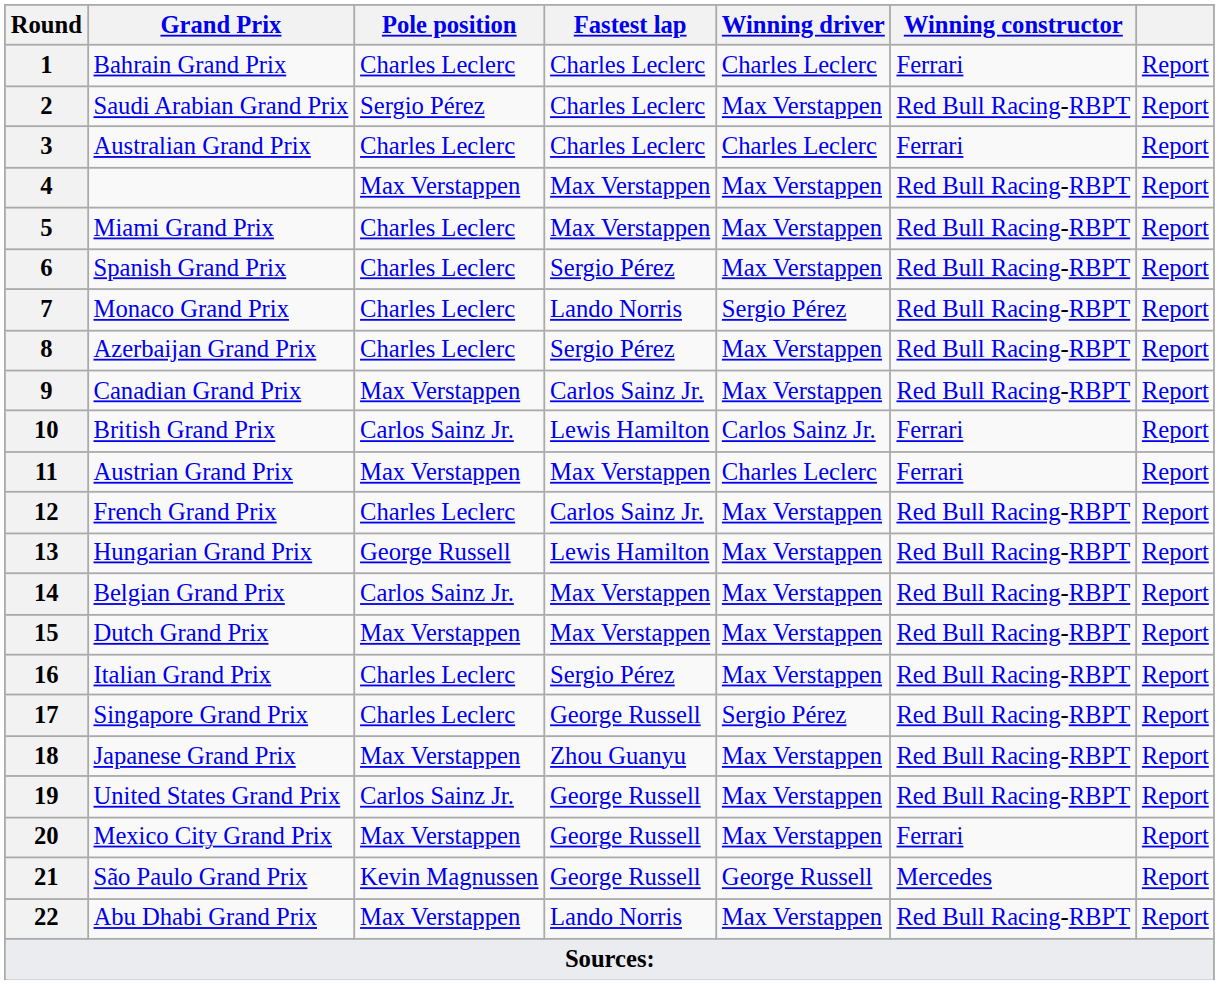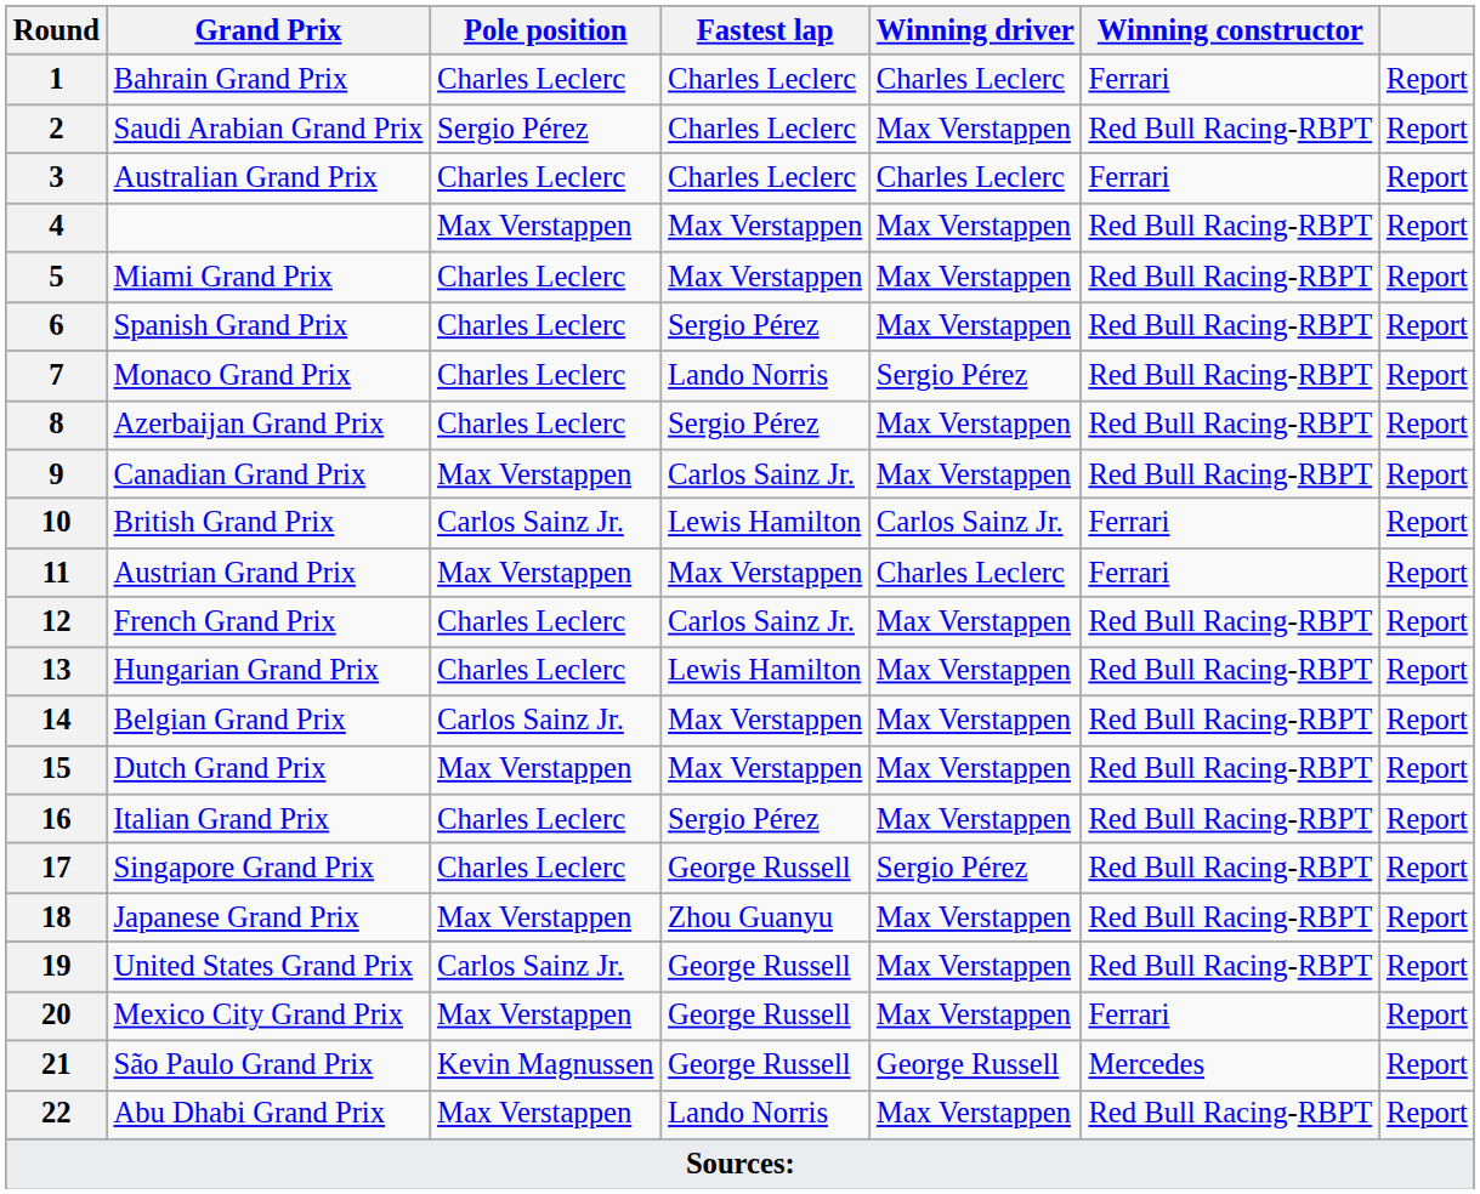 <table class="wikitable sortable" style="font-size: 85%;">
 <tr>
 <th>Round</th>
 <th><a href='#'>Grand Prix</a></th>
 <th nowrap><a href='#'>Pole position</a></th>
 <th nowrap><a href='#'>Fastest lap</a></th>
 <th nowrap><a href='#'>Winning driver</a></th>
 <th nowrap><a href='#'>Winning constructor</a></th>
 <th class="unsortable"></th>
 </tr>
 <tr>
 <th>1</th>
 <td><a href='#'>Bahrain Grand Prix</a></td>
 <td data-sort-value="LEC" nowrap> <a href='#'>Charles Leclerc</a></td>
 <td data-sort-value="LEC" nowrap> <a href='#'>Charles Leclerc</a></td>
 <td data-sort-value="LEC" nowrap> <a href='#'>Charles Leclerc</a></td>
 <td data-sort-value="FER"> <a href='#'>Ferrari</a></td>
 <td style="text-align:center"><a href='#'>Report</a></td>
 </tr>
 <tr>
 <th>2</th>
 <td><a href='#'>Saudi Arabian Grand Prix</a></td>
 <td data-sort-value="PER" nowrap> <a href='#'>Sergio Pérez</a></td>
 <td data-sort-value="LEC" nowrap> <a href='#'>Charles Leclerc</a></td>
 <td data-sort-value="VER" nowrap> <a href='#'>Max Verstappen</a></td>
 <td data-sort-value="RED" nowrap> <a href='#'>Red Bull Racing</a>-<a href='#'>RBPT</a></td>
 <td style="text-align:center"><a href='#'>Report</a></td>
 </tr>
 <tr>
 <th>3</th>
 <td><a href='#'>Australian Grand Prix</a></td>
 <td data-sort-value="LEC" nowrap> <a href='#'>Charles Leclerc</a></td>
 <td data-sort-value="LEC" nowrap> <a href='#'>Charles Leclerc</a></td>
 <td data-sort-value="LEC" nowrap> <a href='#'>Charles Leclerc</a></td>
 <td data-sort-value="FER"> <a href='#'>Ferrari</a></td>
 <td style="text-align:center"><a href='#'>Report</a></td>
 </tr>
 <tr>
 <th>4</th>
 <td></td>
 <td data-sort-value="VER" nowrap> <a href='#'>Max Verstappen</a></td>
 <td data-sort-value="VER" nowrap> <a href='#'>Max Verstappen</a></td>
 <td data-sort-value="VER" nowrap> <a href='#'>Max Verstappen</a></td>
 <td data-sort-value="RED" nowrap> <a href='#'>Red Bull Racing</a>-<a href='#'>RBPT</a></td>
 <td style="text-align:center"><a href='#'>Report</a></td>
 </tr>
 <tr>
 <th>5</th>
 <td><a href='#'>Miami Grand Prix</a></td>
 <td data-sort-value="LEC" nowrap> <a href='#'>Charles Leclerc</a></td>
 <td data-sort-value="VER" nowrap> <a href='#'>Max Verstappen</a></td>
 <td data-sort-value="VER" nowrap> <a href='#'>Max Verstappen</a></td>
 <td data-sort-value="RED" nowrap> <a href='#'>Red Bull Racing</a>-<a href='#'>RBPT</a></td>
 <td style="text-align:center"><a href='#'>Report</a></td>
 </tr>
 <tr>
 <th>6</th>
 <td><a href='#'>Spanish Grand Prix</a></td>
 <td data-sort-value="LEC" nowrap> <a href='#'>Charles Leclerc</a></td>
 <td data-sort-value="PER" nowrap> <a href='#'>Sergio Pérez</a></td>
 <td data-sort-value="VER" nowrap> <a href='#'>Max Verstappen</a></td>
 <td data-sort-value="RED" nowrap> <a href='#'>Red Bull Racing</a>-<a href='#'>RBPT</a></td>
 <td style="text-align:center"><a href='#'>Report</a></td>
 </tr>
 <tr>
 <th>7</th>
 <td><a href='#'>Monaco Grand Prix</a></td>
 <td data-sort-value="LEC" nowrap> <a href='#'>Charles Leclerc</a></td>
 <td data-sort-value="NOR" nowrap> <a href='#'>Lando Norris</a></td>
 <td data-sort-value="PER" nowrap> <a href='#'>Sergio Pérez</a></td>
 <td data-sort-value="RED" nowrap> <a href='#'>Red Bull Racing</a>-<a href='#'>RBPT</a></td>
 <td style="text-align:center"><a href='#'>Report</a></td>
 </tr>
 <tr>
 <th>8</th>
 <td><a href='#'>Azerbaijan Grand Prix</a></td>
 <td data-sort-value="LEC" nowrap> <a href='#'>Charles Leclerc</a></td>
 <td data-sort-value="PER" nowrap> <a href='#'>Sergio Pérez</a></td>
 <td data-sort-value="VER" nowrap> <a href='#'>Max Verstappen</a></td>
 <td data-sort-value="RED" nowrap> <a href='#'>Red Bull Racing</a>-<a href='#'>RBPT</a></td>
 <td style="text-align:center"><a href='#'>Report</a></td>
 </tr>
 <tr>
 <th>9</th>
 <td><a href='#'>Canadian Grand Prix</a></td>
 <td data-sort-value="VER" nowrap> <a href='#'>Max Verstappen</a></td>
 <td data-sort-value="SAI" nowrap> <a href='#'>Carlos Sainz Jr.</a></td>
 <td data-sort-value="VER" nowrap> <a href='#'>Max Verstappen</a></td>
 <td data-sort-value="RED" nowrap> <a href='#'>Red Bull Racing</a>-<a href='#'>RBPT</a></td>
 <td style="text-align:center"><a href='#'>Report</a></td>
 </tr>
 <tr>
 <th>10</th>
 <td><a href='#'>British Grand Prix</a></td>
 <td data-sort-value="SAI" nowrap> <a href='#'>Carlos Sainz Jr.</a></td>
 <td data-sort-value="HAM" nowrap> <a href='#'>Lewis Hamilton</a></td>
 <td data-sort-value="SAI" nowrap> <a href='#'>Carlos Sainz Jr.</a></td>
 <td data-sort-value="FER"> <a href='#'>Ferrari</a></td>
 <td style="text-align:center"><a href='#'>Report</a></td>
 </tr>
 <tr>
 <th>11</th>
 <td><a href='#'>Austrian Grand Prix</a></td>
 <td data-sort-value="VER" nowrap> <a href='#'>Max Verstappen</a></td>
 <td data-sort-value="VER" nowrap> <a href='#'>Max Verstappen</a></td>
 <td data-sort-value="LEC" nowrap> <a href='#'>Charles Leclerc</a></td>
 <td data-sort-value="FER"> <a href='#'>Ferrari</a></td>
 <td style="text-align:center"><a href='#'>Report</a></td>
 </tr>
 <tr>
 <th>12</th>
 <td><a href='#'>French Grand Prix</a></td>
 <td data-sort-value="LEC" nowrap> <a href='#'>Charles Leclerc</a></td>
 <td data-sort-value="SAI" nowrap> <a href='#'>Carlos Sainz Jr.</a></td>
 <td data-sort-value="VER" nowrap> <a href='#'>Max Verstappen</a></td>
 <td data-sort-value="RED" nowrap> <a href='#'>Red Bull Racing</a>-<a href='#'>RBPT</a></td>
 <td style="text-align:center"><a href='#'>Report</a></td>
 </tr>
 <tr>
 <th>13</th>
 <td><a href='#'>Hungarian Grand Prix</a></td>
-<td data-sort-value="RUS" nowrap> <a href='#'>George Russell</a></td>
+<td data-sort-value="LEC" nowrap> <a href='#'>Charles Leclerc</a></td>
 <td data-sort-value="HAM" nowrap> <a href='#'>Lewis Hamilton</a></td>
 <td data-sort-value="VER" nowrap> <a href='#'>Max Verstappen</a></td>
 <td data-sort-value="RED" nowrap> <a href='#'>Red Bull Racing</a>-<a href='#'>RBPT</a></td>
 <td style="text-align:center"><a href='#'>Report</a></td>
 </tr>
 <tr>
 <th>14</th>
 <td><a href='#'>Belgian Grand Prix</a></td>
 <td data-sort-value="SAI" nowrap> <a href='#'>Carlos Sainz Jr.</a></td>
 <td data-sort-value="VER" nowrap> <a href='#'>Max Verstappen</a></td>
 <td data-sort-value="VER" nowrap> <a href='#'>Max Verstappen</a></td>
 <td data-sort-value="RED" nowrap> <a href='#'>Red Bull Racing</a>-<a href='#'>RBPT</a></td>
 <td style="text-align:center"><a href='#'>Report</a></td>
 </tr>
 <tr>
 <th>15</th>
 <td><a href='#'>Dutch Grand Prix</a></td>
 <td data-sort-value="VER" nowrap> <a href='#'>Max Verstappen</a></td>
 <td data-sort-value="VER" nowrap> <a href='#'>Max Verstappen</a></td>
 <td data-sort-value="VER" nowrap> <a href='#'>Max Verstappen</a></td>
 <td data-sort-value="RED" nowrap> <a href='#'>Red Bull Racing</a>-<a href='#'>RBPT</a></td>
 <td style="text-align:center"><a href='#'>Report</a></td>
 </tr>
 <tr>
 <th>16</th>
 <td><a href='#'>Italian Grand Prix</a></td>
 <td data-sort-value="LEC" nowrap> <a href='#'>Charles Leclerc</a></td>
 <td data-sort-value="PER" nowrap> <a href='#'>Sergio Pérez</a></td>
 <td data-sort-value="VER" nowrap> <a href='#'>Max Verstappen</a></td>
 <td data-sort-value="RED" nowrap> <a href='#'>Red Bull Racing</a>-<a href='#'>RBPT</a></td>
 <td style="text-align:center"><a href='#'>Report</a></td>
 </tr>
 <tr>
 <th>17</th>
 <td><a href='#'>Singapore Grand Prix</a></td>
 <td data-sort-value="LEC" nowrap> <a href='#'>Charles Leclerc</a></td>
 <td data-sort-value="RUS" nowrap> <a href='#'>George Russell</a></td>
 <td data-sort-value="PER" nowrap> <a href='#'>Sergio Pérez</a></td>
 <td data-sort-value="RED" nowrap> <a href='#'>Red Bull Racing</a>-<a href='#'>RBPT</a></td>
 <td style="text-align:center"><a href='#'>Report</a></td>
 </tr>
 <tr>
 <th>18</th>
 <td><a href='#'>Japanese Grand Prix</a></td>
 <td data-sort-value="VER" nowrap> <a href='#'>Max Verstappen</a></td>
 <td data-sort-value="ZHO" nowrap> <a href='#'>Zhou Guanyu</a></td>
 <td data-sort-value="VER" nowrap> <a href='#'>Max Verstappen</a></td>
 <td data-sort-value="RED" nowrap> <a href='#'>Red Bull Racing</a>-<a href='#'>RBPT</a></td>
 <td style="text-align:center"><a href='#'>Report</a></td>
 </tr>
 <tr>
 <th>19</th>
 <td><a href='#'>United States Grand Prix</a></td>
 <td data-sort-value="SAI" nowrap> <a href='#'>Carlos Sainz Jr.</a></td>
 <td data-sort-value="RUS" nowrap> <a href='#'>George Russell</a></td>
 <td data-sort-value="VER" nowrap> <a href='#'>Max Verstappen</a></td>
 <td data-sort-value="RED" nowrap> <a href='#'>Red Bull Racing</a>-<a href='#'>RBPT</a></td>
 <td style="text-align:center"><a href='#'>Report</a></td>
 </tr>
 <tr>
 <th>20</th>
 <td><a href='#'>Mexico City Grand Prix</a></td>
 <td data-sort-value="VER" nowrap> <a href='#'>Max Verstappen</a></td>
 <td data-sort-value="RUS" nowrap> <a href='#'>George Russell</a></td>
 <td data-sort-value="VER" nowrap> <a href='#'>Max Verstappen</a></td>
 <td data-sort-value="FER"> <a href='#'>Ferrari</a></td>
 <td style="text-align:center"><a href='#'>Report</a></td>
 </tr>
 <tr>
 <th>21</th>
 <td><a href='#'>São Paulo Grand Prix</a></td>
 <td data-sort-value="MAG" nowrap> <a href='#'>Kevin Magnussen</a></td>
 <td data-sort-value="RUS" nowrap> <a href='#'>George Russell</a></td>
 <td data-sort-value="RUS" nowrap> <a href='#'>George Russell</a></td>
 <td data-sort-value="MER" nowrap> <a href='#'>Mercedes</a></td>
 <td style="text-align:center"><a href='#'>Report</a></td>
 </tr>
 <tr>
 <th>22</th>
 <td><a href='#'>Abu Dhabi Grand Prix</a></td>
 <td data-sort-value="VER" nowrap> <a href='#'>Max Verstappen</a></td>
 <td data-sort-value="NOR" nowrap> <a href='#'>Lando Norris</a></td>
 <td data-sort-value="VER" nowrap> <a href='#'>Max Verstappen</a></td>
 <td data-sort-value="RED" nowrap> <a href='#'>Red Bull Racing</a>-<a href='#'>RBPT</a></td>
 <td style="text-align:center"><a href='#'>Report</a></td>
 </tr>
 <tr class="sortbottom">
 <td colspan="7" style="background-color:#EAECF0;text-align:center"><strong>Sources:</strong></td>
 </tr>
 </table>
